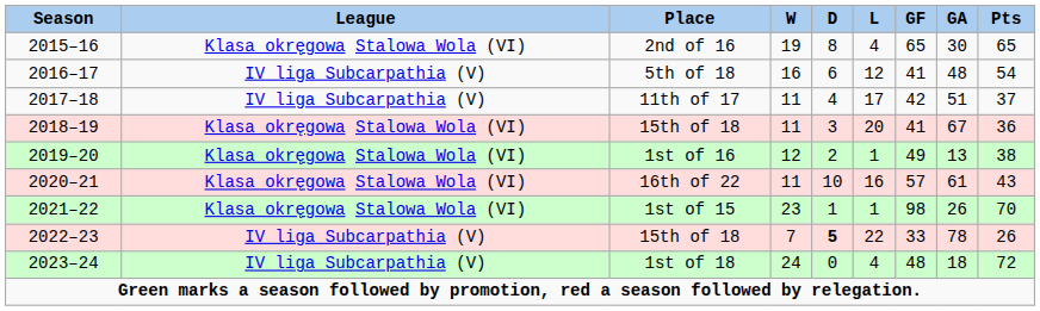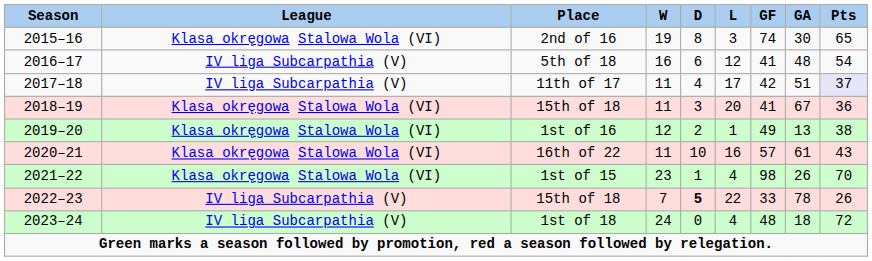 <table class="wikitable" width="800px">
 <tr>
 <th style="background:#ABCDEF;">Season</th>
 <th style="background:#ABCDEF;">League</th>
 <th style="background:#ABCDEF;">Place</th>
 <th style="background:#ABCDEF;">W</th>
 <th style="background:#ABCDEF;">D</th>
 <th style="background:#ABCDEF;">L</th>
 <th style="background:#ABCDEF;">GF</th>
 <th style="background:#ABCDEF;">GA</th>
 <th style="background:#ABCDEF;">Pts</th>
 </tr>
 <tr align="center">
 <td>2015–16</td>
 <td><a href='#'>Klasa okręgowa</a> <a href='#'>Stalowa Wola</a> (VI)</td>
 <td>2nd of 16</td>
 <td>19</td>
 <td>8</td>
-<td>4</td>
-<td>65</td>
+<td>3</td>
+<td>74</td>
 <td>30</td>
 <td>65</td>
 </tr>
 <tr align="center">
 <td>2016–17</td>
 <td><a href='#'>IV liga Subcarpathia</a> (V)</td>
 <td>5th of 18</td>
 <td>16</td>
 <td>6</td>
 <td>12</td>
 <td>41</td>
 <td>48</td>
 <td>54</td>
 </tr>
 <tr align="center">
 <td>2017–18</td>
 <td><a href='#'>IV liga Subcarpathia</a> (V)</td>
 <td>11th of 17</td>
 <td>11</td>
 <td>4</td>
 <td>17</td>
 <td>42</td>
 <td>51</td>
-<td>37</td>
+<td style="background: lavender;">37</td>
 </tr>
 <tr align="center" style="background:#fdd;">
 <td>2018–19</td>
 <td><a href='#'>Klasa okręgowa</a> <a href='#'>Stalowa Wola</a> (VI)</td>
 <td>15th of 18</td>
 <td>11</td>
 <td>3</td>
 <td>20</td>
 <td>41</td>
 <td>67</td>
 <td>36</td>
 </tr>
 <tr align="center" style="background:#ccffcc;">
 <td>2019–20</td>
 <td><a href='#'>Klasa okręgowa</a> <a href='#'>Stalowa Wola</a> (VI)</td>
 <td>1st of 16</td>
 <td>12</td>
 <td>2</td>
 <td>1</td>
 <td>49</td>
 <td>13</td>
 <td>38</td>
 </tr>
 <tr align="center" style="background:#fdd;">
 <td>2020–21</td>
 <td><a href='#'>Klasa okręgowa</a> <a href='#'>Stalowa Wola</a> (VI)</td>
 <td>16th of 22</td>
 <td>11</td>
 <td>10</td>
 <td>16</td>
 <td>57</td>
 <td>61</td>
 <td>43</td>
 </tr>
 <tr align="center" style="background:#ccffcc;">
 <td>2021–22</td>
 <td><a href='#'>Klasa okręgowa</a> <a href='#'>Stalowa Wola</a> (VI)</td>
 <td>1st of 15</td>
 <td>23</td>
 <td>1</td>
-<td>1</td>
+<td>4</td>
 <td>98</td>
 <td>26</td>
 <td>70</td>
 </tr>
 <tr align="center" style="background:#fdd;">
 <td>2022–23</td>
 <td><a href='#'>IV liga Subcarpathia</a> (V)</td>
 <td>15th of 18</td>
 <td>7</td>
 <td><strong>5</strong></td>
 <td>22</td>
 <td>33</td>
 <td>78</td>
 <td>26</td>
 </tr>
 <tr align="center" style="background:#ccffcc;">
 <td>2023–24</td>
 <td><a href='#'>IV liga Subcarpathia</a> (V)</td>
 <td>1st of 18</td>
 <td>24</td>
 <td>0</td>
 <td>4</td>
 <td>48</td>
 <td>18</td>
 <td>72</td>
 </tr>
 <tr align="center">
 <td colspan="12" align="center"><strong>Green marks a season followed by promotion, red a season followed by relegation.</strong></td>
 </tr>
 </table>
